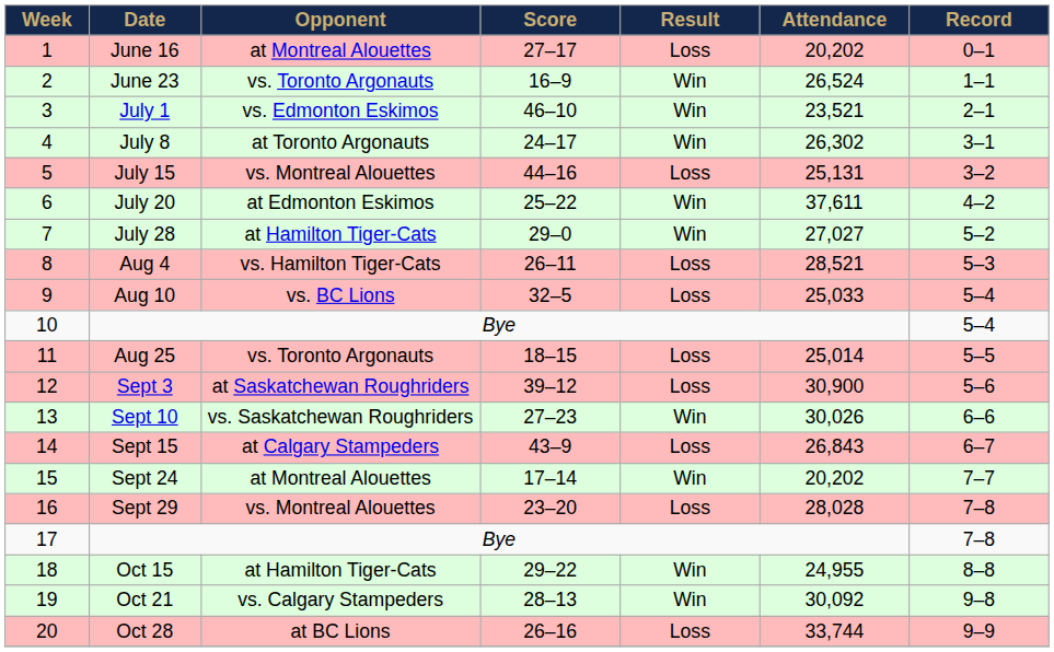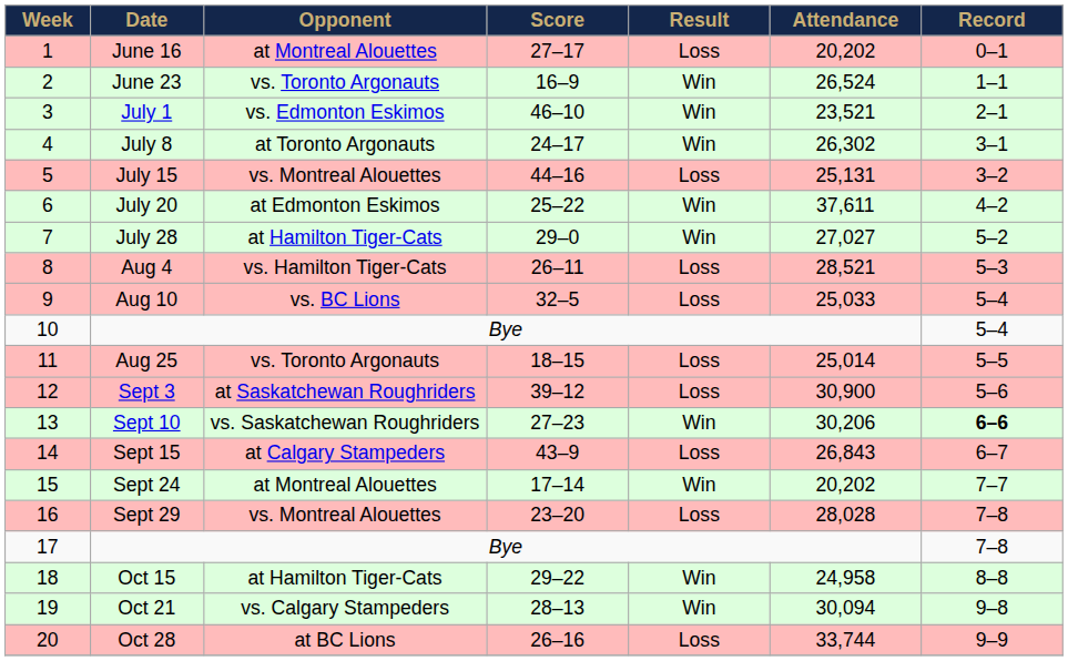 <table class="wikitable sortable sortable">
 <tr>
 <th style="background:#13264B;color:#C9AF74;" width="6%">Week</th>
 <th style="background:#13264B;color:#C9AF74;" width="8%">Date</th>
 <th style="background:#13264B;color:#C9AF74;" width="20%">Opponent</th>
 <th style="background:#13264B;color:#C9AF74;" width="10%">Score</th>
 <th style="background:#13264B;color:#C9AF74;" width="10%">Result</th>
 <th style="background:#13264B;color:#C9AF74;" width="10%">Attendance</th>
 <th style="background:#13264B;color:#C9AF74;" width="10%">Record</th>
 </tr>
 <tr align="center" bgcolor="#ffbbbb">
 <td>1</td>
 <td>June 16</td>
 <td>at <a href='#'>Montreal Alouettes</a></td>
 <td>27–17</td>
 <td>Loss</td>
 <td>20,202</td>
 <td>0–1</td>
 </tr>
 <tr align="center" bgcolor="#ddffdd">
 <td>2</td>
 <td>June 23</td>
 <td>vs. <a href='#'>Toronto Argonauts</a></td>
 <td>16–9</td>
 <td>Win</td>
 <td>26,524</td>
 <td>1–1</td>
 </tr>
 <tr align="center" bgcolor="#ddffdd">
 <td>3</td>
 <td><a href='#'>July 1</a></td>
 <td>vs. <a href='#'>Edmonton Eskimos</a></td>
 <td>46–10</td>
 <td>Win</td>
 <td>23,521</td>
 <td>2–1</td>
 </tr>
 <tr align="center" bgcolor="#ddffdd">
 <td>4</td>
 <td>July 8</td>
 <td>at Toronto Argonauts</td>
 <td>24–17</td>
 <td>Win</td>
 <td>26,302</td>
 <td>3–1</td>
 </tr>
 <tr align="center" bgcolor="#ffbbbb">
 <td>5</td>
 <td>July 15</td>
 <td>vs. Montreal Alouettes</td>
 <td>44–16</td>
 <td>Loss</td>
 <td>25,131</td>
 <td>3–2</td>
 </tr>
 <tr align="center" bgcolor="#ddffdd">
 <td>6</td>
 <td>July 20</td>
 <td>at Edmonton Eskimos</td>
 <td>25–22</td>
 <td>Win</td>
 <td>37,611</td>
 <td>4–2</td>
 </tr>
 <tr align="center" bgcolor="#ddffdd">
 <td>7</td>
 <td>July 28</td>
 <td>at <a href='#'>Hamilton Tiger-Cats</a></td>
 <td>29–0</td>
 <td>Win</td>
 <td>27,027</td>
 <td>5–2</td>
 </tr>
 <tr align="center" bgcolor="#ffbbbb">
 <td>8</td>
 <td>Aug 4</td>
 <td>vs. Hamilton Tiger-Cats</td>
 <td>26–11</td>
 <td>Loss</td>
 <td>28,521</td>
 <td>5–3</td>
 </tr>
 <tr align="center" bgcolor="#ffbbbb">
 <td>9</td>
 <td>Aug 10</td>
 <td>vs. <a href='#'>BC Lions</a></td>
 <td>32–5</td>
 <td>Loss</td>
 <td>25,033</td>
 <td>5–4</td>
 </tr>
 <tr align="center">
 <td>10</td>
 <td colSpan=5 align="center"><em>Bye</em></td>
 <td>5–4</td>
 </tr>
 <tr align="center" bgcolor="#ffbbbb">
 <td>11</td>
 <td>Aug 25</td>
 <td>vs. Toronto Argonauts</td>
 <td>18–15</td>
 <td>Loss</td>
 <td>25,014</td>
 <td>5–5</td>
 </tr>
 <tr align="center" bgcolor="#ffbbbb">
 <td>12</td>
 <td><a href='#'>Sept 3</a></td>
 <td>at <a href='#'>Saskatchewan Roughriders</a></td>
 <td>39–12</td>
 <td>Loss</td>
 <td>30,900</td>
 <td>5–6</td>
 </tr>
 <tr align="center" bgcolor="#ddffdd">
 <td>13</td>
 <td><a href='#'>Sept 10</a></td>
 <td>vs. Saskatchewan Roughriders</td>
 <td>27–23</td>
 <td>Win</td>
-<td>30,026</td>
-<td>6–6</td>
+<td>30,206</td>
+<td><strong>6–6</strong></td>
 </tr>
 <tr align="center" bgcolor="#ffbbbb">
 <td>14</td>
 <td>Sept 15</td>
 <td>at <a href='#'>Calgary Stampeders</a></td>
 <td>43–9</td>
 <td>Loss</td>
 <td>26,843</td>
 <td>6–7</td>
 </tr>
 <tr align="center" bgcolor="ddffdd">
 <td>15</td>
 <td>Sept 24</td>
 <td>at Montreal Alouettes</td>
 <td>17–14</td>
 <td>Win</td>
 <td>20,202</td>
 <td>7–7</td>
 </tr>
 <tr align="center" bgcolor="#ffbbbb">
 <td>16</td>
 <td>Sept 29</td>
 <td>vs. Montreal Alouettes</td>
 <td>23–20</td>
 <td>Loss</td>
 <td>28,028</td>
 <td>7–8</td>
 </tr>
 <tr align="center">
 <td>17</td>
 <td colSpan=5 align="center"><em>Bye</em></td>
 <td>7–8</td>
 </tr>
 <tr align="center" bgcolor="ddffdd">
 <td>18</td>
 <td>Oct 15</td>
 <td>at Hamilton Tiger-Cats</td>
 <td>29–22</td>
 <td>Win</td>
-<td>24,955</td>
+<td>24,958</td>
 <td>8–8</td>
 </tr>
 <tr align="center" bgcolor="#ddffdd">
 <td>19</td>
 <td>Oct 21</td>
 <td>vs. Calgary Stampeders</td>
 <td>28–13</td>
 <td>Win</td>
-<td>30,092</td>
+<td>30,094</td>
 <td>9–8</td>
 </tr>
 <tr align="center" bgcolor="#ffbbbb">
 <td>20</td>
 <td>Oct 28</td>
 <td>at BC Lions</td>
 <td>26–16</td>
 <td>Loss</td>
 <td>33,744</td>
 <td>9–9</td>
 </tr>
 <tr>
 </tr>
 </table>
